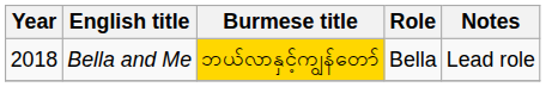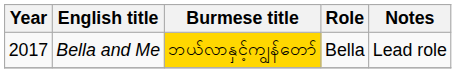 <table class="wikitable sortable">
 <tr>
 <th>Year</th>
 <th>English title</th>
 <th>Burmese title</th>
 <th>Role</th>
 <th>Notes</th>
 </tr>
 <tr>
-<td rowspan=1>2018</td>
+<td rowspan=1>2017</td>
 <td><em>Bella and Me</em></td>
 <td style="background: gold;">ဘယ်လာနှင့်ကျွန်တော်</td>
 <td>Bella</td>
 <td>Lead role</td>
 </tr>
 <tr>
 </tr>
 </table>
